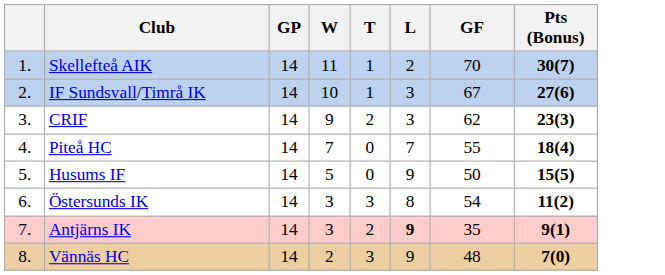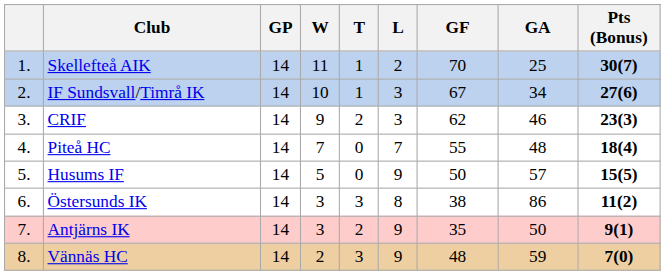 <table class="wikitable">
 <tr>
 <th width="30"></th>
 <th width="200">Club</th>
 <th width="30">GP</th>
 <th width="30">W</th>
 <th width="30">T</th>
 <th width="30">L</th>
 <th width="70">GF</th>
+<th width="70">GA</th>
 <th width="70">Pts (Bonus)</th>
 </tr>
 <tr bgcolor="#BCD2EE" align="center">
 <td>1.</td>
 <td align="left"><a href='#'>Skellefteå AIK</a></td>
 <td>14</td>
 <td>11</td>
 <td>1</td>
 <td>2</td>
 <td>70</td>
+<td>25</td>
 <td><strong>30(7)</strong></td>
 </tr>
 <tr bgcolor="#BCD2EE" align="center">
 <td>2.</td>
 <td align="left"><a href='#'>IF Sundsvall</a>/<a href='#'>Timrå IK</a></td>
 <td>14</td>
 <td>10</td>
 <td>1</td>
 <td>3</td>
 <td>67</td>
+<td>34</td>
 <td><strong>27(6)</strong></td>
 </tr>
 <tr bgcolor="#FFFFFF" align="center">
 <td>3.</td>
 <td align="left"><a href='#'>CRIF</a></td>
 <td>14</td>
 <td>9</td>
 <td>2</td>
 <td>3</td>
 <td>62</td>
+<td>46</td>
 <td><strong>23(3)</strong></td>
 </tr>
 <tr bgcolor="#FFFFFF" align="center">
 <td>4.</td>
 <td align="left"><a href='#'>Piteå HC</a></td>
 <td>14</td>
 <td>7</td>
 <td>0</td>
 <td>7</td>
 <td>55</td>
+<td>48</td>
 <td><strong>18(4)</strong></td>
 </tr>
 <tr bgcolor="#FFFFFF" align="center">
 <td>5.</td>
 <td align="left"><a href='#'>Husums IF</a></td>
 <td>14</td>
 <td>5</td>
 <td>0</td>
 <td>9</td>
 <td>50</td>
+<td>57</td>
 <td><strong>15(5)</strong></td>
 </tr>
 <tr bgcolor="#FFFFFF" align="center">
 <td>6.</td>
 <td align="left"><a href='#'>Östersunds IK</a></td>
 <td>14</td>
 <td>3</td>
 <td>3</td>
 <td>8</td>
-<td>54</td>
+<td>38</td>
+<td>86</td>
 <td><strong>11(2)</strong></td>
 </tr>
 <tr bgcolor="#FFCCCC" align="center">
 <td>7.</td>
 <td align="left"><a href='#'>Antjärns IK</a></td>
 <td>14</td>
 <td>3</td>
 <td>2</td>
-<td><strong>9</strong></td>
+<td>9</td>
 <td>35</td>
+<td>50</td>
 <td><strong>9(1)</strong></td>
 </tr>
 <tr bgcolor="#EECFA1" align="center">
 <td>8.</td>
 <td align="left"><a href='#'>Vännäs HC</a></td>
 <td>14</td>
 <td>2</td>
 <td>3</td>
 <td>9</td>
 <td>48</td>
+<td>59</td>
 <td><strong>7(0)</strong></td>
 </tr>
 </table>
